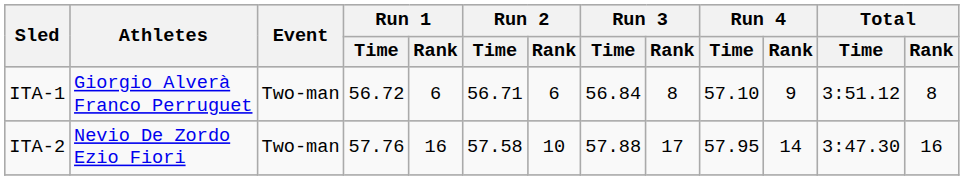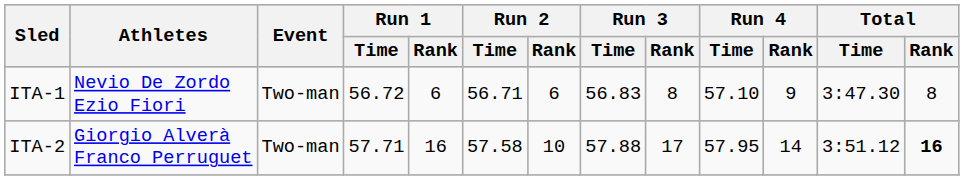 <table class="wikitable" border="1" style="font-size:90%">
 <tr>
 <th rowspan="2">Sled</th>
 <th rowspan="2">Athletes</th>
 <th rowspan="2">Event</th>
 <th colspan="2">Run 1</th>
 <th colspan="2">Run 2</th>
 <th colspan="2">Run 3</th>
 <th colspan="2">Run 4</th>
 <th colspan="2">Total</th>
 </tr>
 <tr>
 <th>Time</th>
 <th>Rank</th>
 <th>Time</th>
 <th>Rank</th>
 <th>Time</th>
 <th>Rank</th>
 <th>Time</th>
 <th>Rank</th>
 <th>Time</th>
 <th>Rank</th>
 </tr>
 <tr>
 <td align="center">ITA-1</td>
-<td><a href='#'>Giorgio Alverà</a><br><a href='#'>Franco Perruguet</a></td>
+<td><a href='#'>Nevio De Zordo</a><br><a href='#'>Ezio Fiori</a></td>
 <td>Two-man</td>
 <td align="center">56.72</td>
 <td align="center">6</td>
 <td align="center">56.71</td>
 <td align="center">6</td>
-<td align="center">56.84</td>
+<td align="center">56.83</td>
 <td align="center">8</td>
 <td align="center">57.10</td>
 <td align="center">9</td>
-<td align="center">3:51.12</td>
+<td align="center">3:47.30</td>
 <td align="center">8</td>
 </tr>
 <tr>
 <td align="center">ITA-2</td>
-<td><a href='#'>Nevio De Zordo</a><br><a href='#'>Ezio Fiori</a></td>
+<td><a href='#'>Giorgio Alverà</a><br><a href='#'>Franco Perruguet</a></td>
 <td>Two-man</td>
-<td align="center">57.76</td>
+<td align="center">57.71</td>
 <td align="center">16</td>
 <td align="center">57.58</td>
 <td align="center">10</td>
 <td align="center">57.88</td>
 <td align="center">17</td>
 <td align="center">57.95</td>
 <td align="center">14</td>
-<td align="center">3:47.30</td>
-<td align="center">16</td>
+<td align="center">3:51.12</td>
+<td align="center"><strong>16</strong></td>
 </tr>
 </table>
